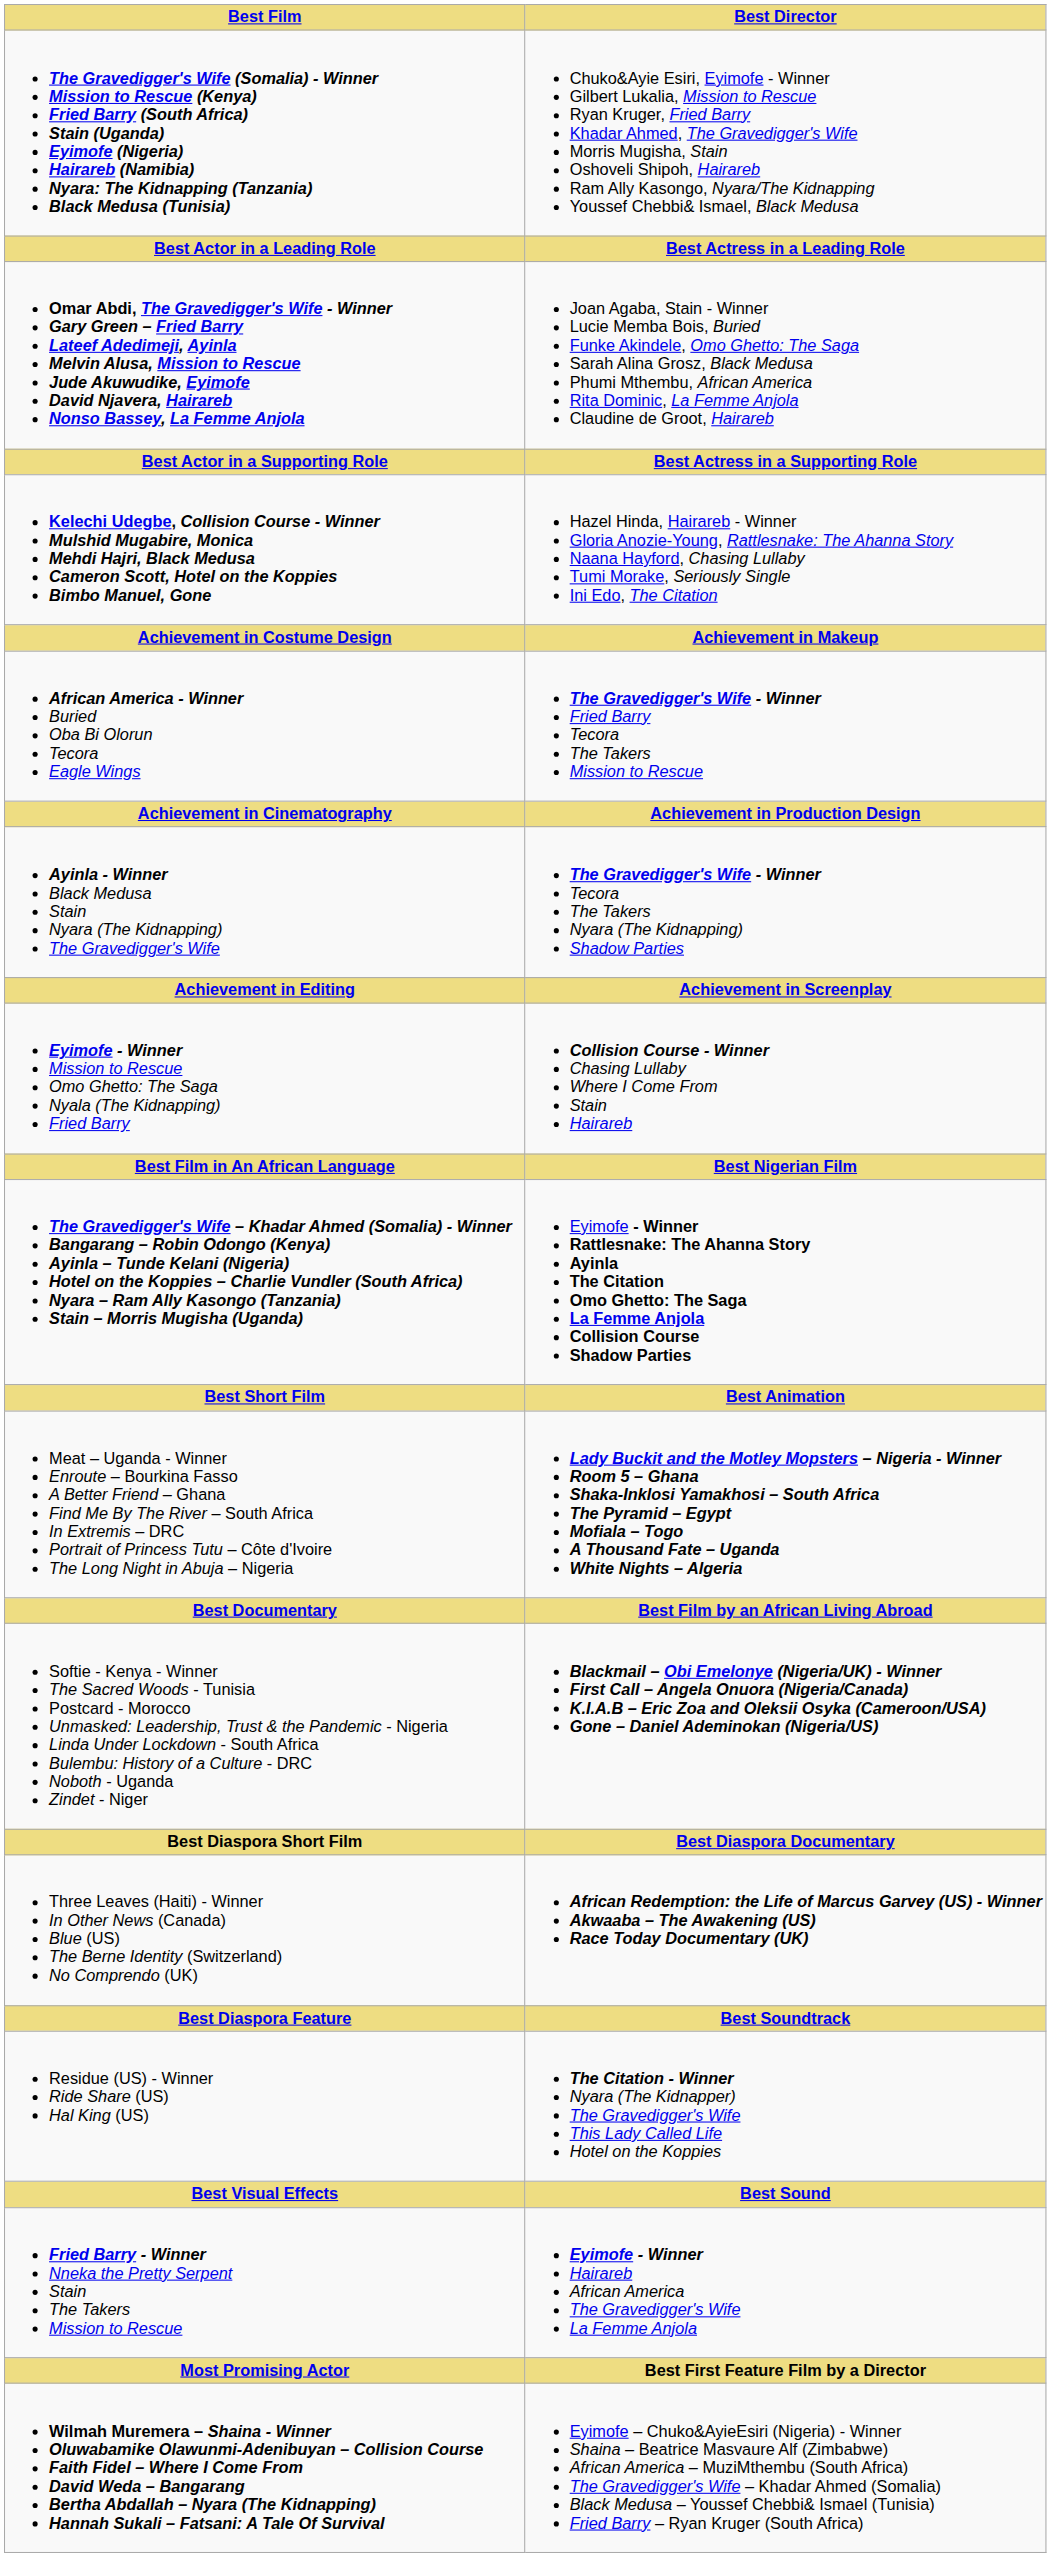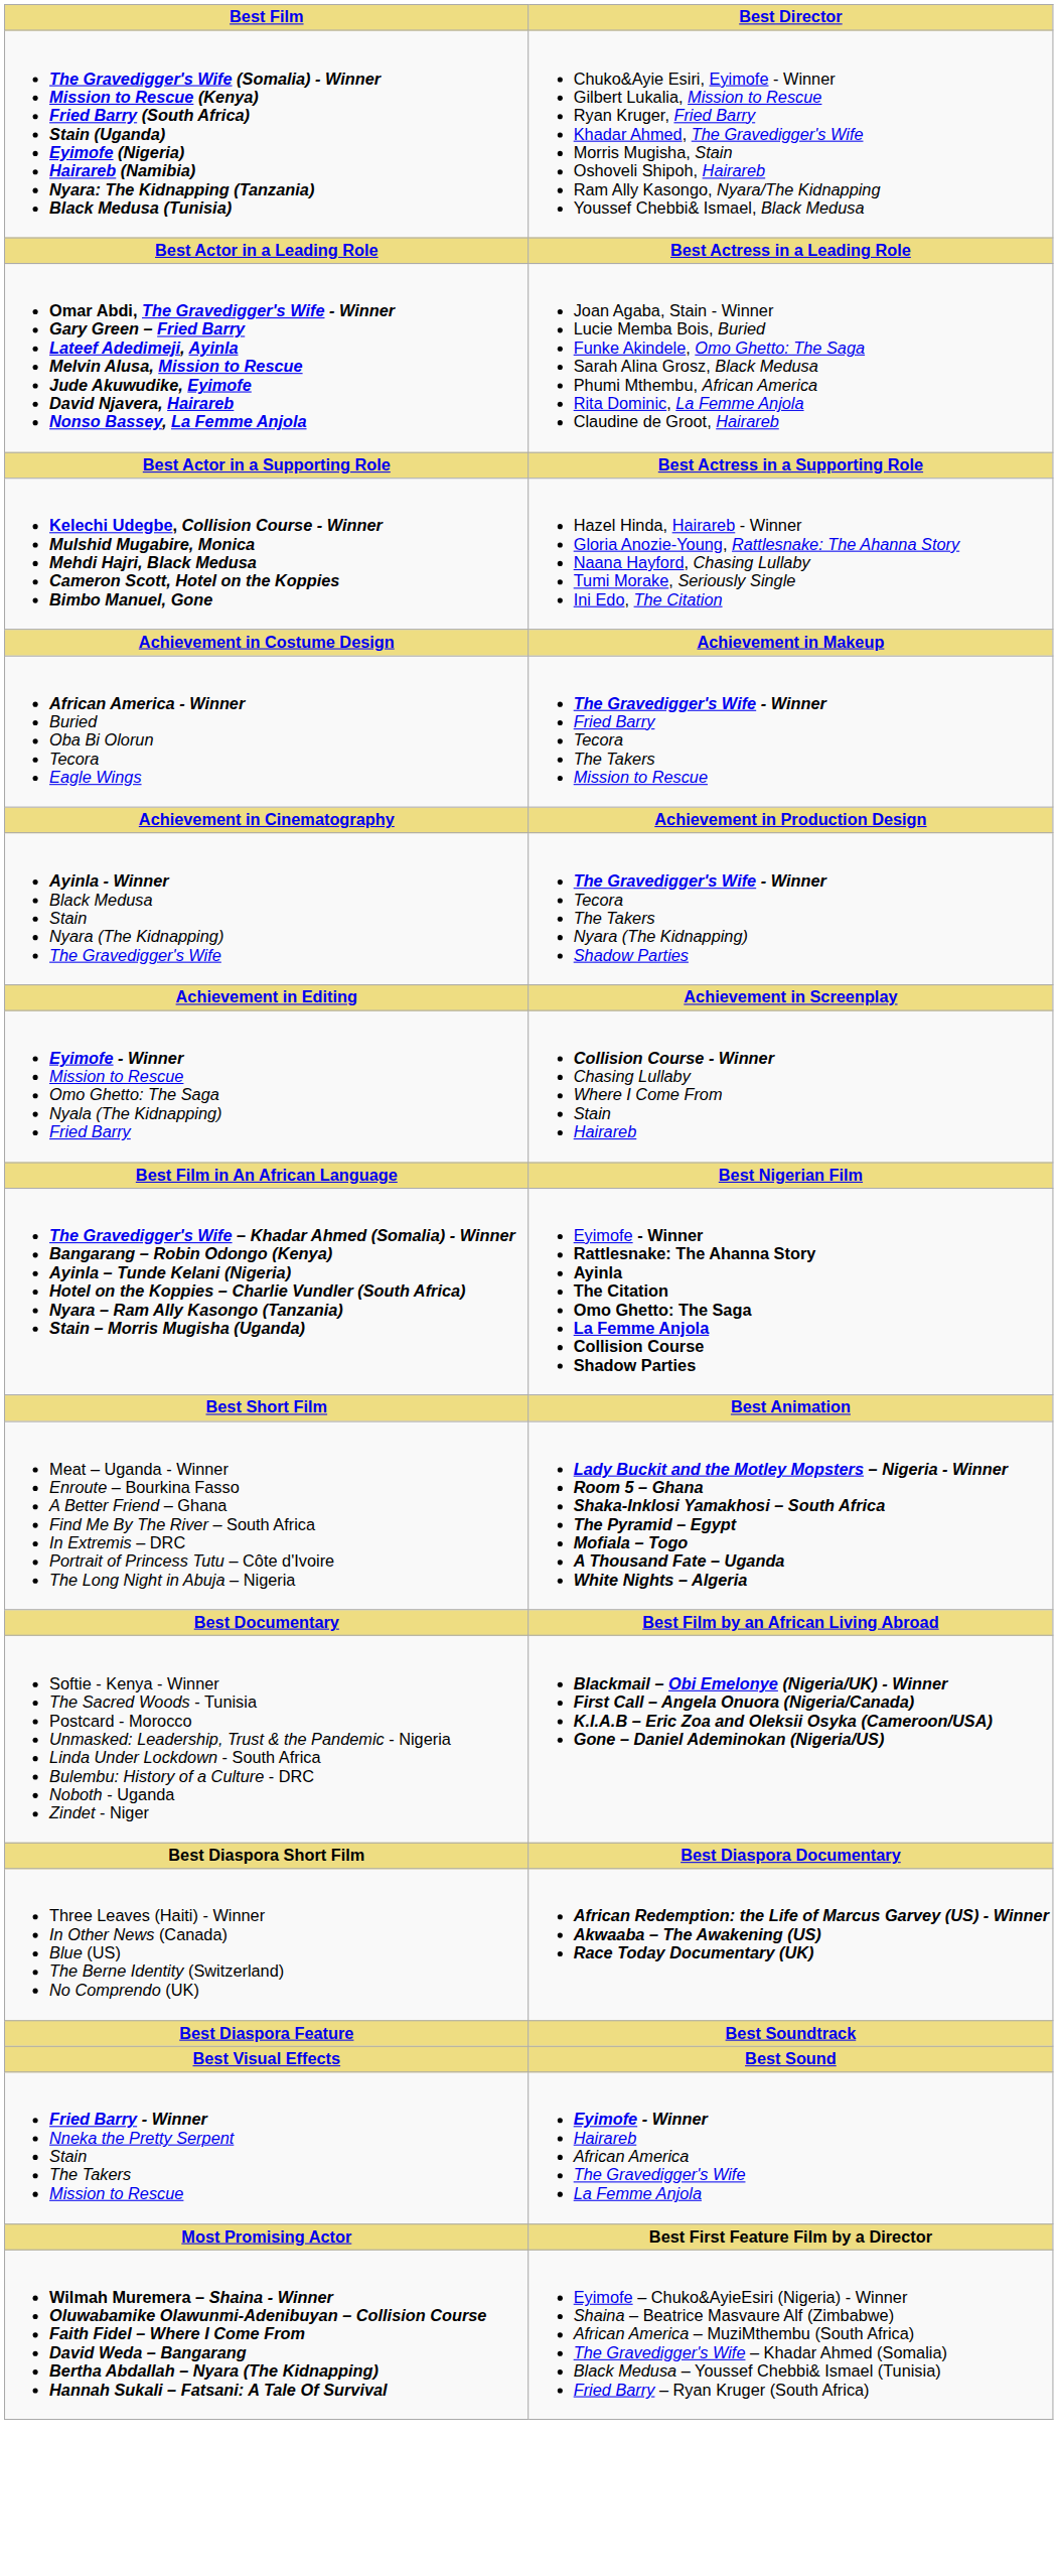 <table class="wikitable">
 <tr>
 <th style="background:#EEDD82; width:50%"><a href='#'>Best Film</a></th>
 <th style="background:#EEDD82; width:50%"><a href='#'>Best Director</a></th>
 </tr>
 <tr>
 <td valign="top"><br><ul><li><strong><em><a href='#'>The Gravedigger's Wife</a><em> (Somalia) - Winner<strong></li><li></em><a href='#'>Mission to Rescue</a><em> (Kenya)</li><li></em><a href='#'>Fried Barry</a><em> (South Africa)</li><li></em>Stain<em> (Uganda)</li><li></em><a href='#'>Eyimofe</a><em> (Nigeria)</li><li></em><a href='#'>Hairareb</a><em> (Namibia)</li><li></em>Nyara: The Kidnapping<em> (Tanzania)</li><li></em>Black Medusa<em> (Tunisia)</li></ul></td>
 <td valign="top"><br><ul><li></strong>Chuko&Ayie Esiri, </em><a href='#'>Eyimofe</a> - Winner</em></strong></li><li>Gilbert Lukalia, <em><a href='#'>Mission to Rescue</a></em></li><li>Ryan Kruger, <em><a href='#'>Fried Barry</a></em></li><li><a href='#'>Khadar Ahmed</a>, <em><a href='#'>The Gravedigger's Wife</a></em></li><li>Morris Mugisha, <em>Stain</em></li><li>Oshoveli Shipoh, <em><a href='#'>Hairareb</a></em></li><li>Ram Ally Kasongo, <em>Nyara/The Kidnapping</em></li><li>Youssef Chebbi& Ismael, <em>Black Medusa</em></li></ul></td>
 </tr>
 <tr>
 <th style="background:#EEDD82; width:50%"><a href='#'>Best Actor in a Leading Role</a></th>
 <th style="background:#EEDD82; width:50%"><a href='#'>Best Actress in a Leading Role</a></th>
 </tr>
 <tr>
 <td valign="top"><br><ul><li><strong>Omar Abdi, <em><a href='#'>The Gravedigger's Wife</a> - Winner<strong><em></li><li>Gary Green – </em><a href='#'>Fried Barry</a><em></li><li><a href='#'>Lateef Adedimeji</a>, </em><a href='#'>Ayinla</a><em></li><li>Melvin Alusa, </em><a href='#'>Mission to Rescue</a><em></li><li>Jude Akuwudike, </em><a href='#'>Eyimofe</a><em></li><li>David Njavera, </em><a href='#'>Hairareb</a><em></li><li><a href='#'>Nonso Bassey</a>, </em><a href='#'>La Femme Anjola</a><em></li></ul></td>
 <td valign="top"><br><ul><li></strong>Joan Agaba, </em>Stain - Winner</em></strong></li><li>Lucie Memba Bois, <em>Buried</em></li><li><a href='#'>Funke Akindele</a>, <em><a href='#'>Omo Ghetto: The Saga</a></em></li><li>Sarah Alina Grosz, <em>Black Medusa</em></li><li>Phumi Mthembu, <em>African America</em></li><li><a href='#'>Rita Dominic</a>, <em><a href='#'>La Femme Anjola</a></em></li><li>Claudine de Groot, <em><a href='#'>Hairareb</a></em></li></ul></td>
 </tr>
 <tr>
 <th style="background:#EEDD82; width:50%"><a href='#'>Best Actor in a Supporting Role</a></th>
 <th style="background:#EEDD82; width:50%"><a href='#'>Best Actress in a Supporting Role</a></th>
 </tr>
 <tr>
 <td valign="top"><br><ul><li><strong><a href='#'>Kelechi Udegbe</a>, <em>Collision Course - Winner<strong><em></li><li>Mulshid Mugabire, </em>Monica<em></li><li>Mehdi Hajri, </em>Black Medusa<em></li><li>Cameron Scott, </em>Hotel on the Koppies<em></li><li>Bimbo Manuel, </em>Gone<em></li></ul></td>
 <td valign="top"><br><ul><li></strong>Hazel Hinda, </em><a href='#'>Hairareb</a> - Winner</em></strong></li><li><a href='#'>Gloria Anozie-Young</a>, <em><a href='#'>Rattlesnake: The Ahanna Story</a></em></li><li><a href='#'>Naana Hayford</a>, <em>Chasing Lullaby</em></li><li><a href='#'>Tumi Morake</a>, <em>Seriously Single</em></li><li><a href='#'>Ini Edo</a>, <em><a href='#'>The Citation</a></em></li></ul></td>
 </tr>
 <tr>
 <th style="background:#EEDD82; width:50%"><a href='#'>Achievement in Costume Design</a></th>
 <th style="background:#EEDD82; width:50%"><a href='#'>Achievement in Makeup</a></th>
 </tr>
 <tr>
 <td valign="top"><br><ul><li><strong><em>African America - Winner</em></strong></li><li><em>Buried</em></li><li><em>Oba Bi Olorun</em></li><li><em>Tecora</em></li><li><em><a href='#'>Eagle Wings</a></em></li></ul></td>
 <td valign="top"><br><ul><li><strong><em><a href='#'>The Gravedigger's Wife</a><strong> </strong>- Winner</em></strong></li><li><em><a href='#'>Fried Barry</a></em></li><li><em>Tecora</em></li><li><em>The Takers</em></li><li><em><a href='#'>Mission to Rescue</a></em></li></ul></td>
 </tr>
 <tr>
 <th style="background:#EEDD82; width:50%"><a href='#'>Achievement in Cinematography</a></th>
 <th style="background:#EEDD82; width:50%"><a href='#'>Achievement in Production Design</a></th>
 </tr>
 <tr>
 <td valign="top"><br><ul><li><strong><em>Ayinla - Winner</em></strong></li><li><em>Black Medusa</em></li><li><em>Stain</em></li><li><em>Nyara (The Kidnapping)</em></li><li><em><a href='#'>The Gravedigger's Wife</a></em></li></ul></td>
 <td valign="top"><br><ul><li><strong><em><a href='#'>The Gravedigger's Wife</a><strong> </strong>- Winner</em></strong></li><li><em>Tecora</em></li><li><em>The Takers</em></li><li><em>Nyara (The Kidnapping)</em></li><li><em><a href='#'>Shadow Parties</a></em></li></ul></td>
 </tr>
 <tr>
 <th style="background:#EEDD82; width:50%"><a href='#'>Achievement in Editing</a></th>
 <th style="background:#EEDD82; width:50%"><a href='#'>Achievement in Screenplay</a></th>
 </tr>
 <tr>
 <td valign="top"><br><ul><li><strong><em><a href='#'>Eyimofe</a><strong> </strong>- Winner</em></strong></li><li><em><a href='#'>Mission to Rescue</a></em></li><li><em>Omo Ghetto: The Saga</em></li><li><em>Nyala (The Kidnapping)</em></li><li><em><a href='#'>Fried Barry</a></em></li></ul></td>
 <td valign="top"><br><ul><li><strong><em>Collision Course - Winner</em></strong></li><li><em>Chasing Lullaby</em></li><li><em>Where I Come From</em></li><li><em>Stain</em></li><li><em><a href='#'>Hairareb</a></em></li></ul></td>
 </tr>
 <tr>
 <th style="background:#EEDD82; width:50%"><a href='#'>Best Film in An African Language</a></th>
 <th style="background:#EEDD82; width:50%"><a href='#'>Best Nigerian Film</a></th>
 </tr>
 <tr>
 <td valign="top"><br><ul><li><strong><em><a href='#'>The Gravedigger's Wife</a><em> – Khadar Ahmed (Somalia) - Winner<strong></li><li></em>Bangarang<em> – Robin Odongo (Kenya)</li><li></em>Ayinla<em> – Tunde Kelani (Nigeria)</li><li></em>Hotel on the Koppies<em> – Charlie Vundler (South Africa)</li><li></em>Nyara<em> – Ram Ally Kasongo (Tanzania)</li><li></em>Stain<em> – Morris Mugisha (Uganda)</li></ul></td>
 <td valign="top"><br><ul><li></em></strong><a href='#'>Eyimofe</a></strong> <strong>- Winner<strong><em></li><li></em>Rattlesnake: The Ahanna Story<em></li><li></em>Ayinla<em></li><li></em>The Citation<em></li><li></em>Omo Ghetto: The Saga<em></li><li></em><a href='#'>La Femme Anjola</a><em></li><li></em>Collision Course<em></li><li></em>Shadow Parties<em></li></ul></td>
 </tr>
 <tr>
 <th style="background:#EEDD82; width:50%"><a href='#'>Best Short Film</a></th>
 <th style="background:#EEDD82; width:50%"><a href='#'>Best Animation</a></th>
 </tr>
 <tr>
 <td valign="top"><br><ul><li></em></strong>Meat</em> – Uganda - Winner</strong></li><li><em>Enroute</em> – Bourkina Fasso</li><li><em>A Better Friend</em> – Ghana</li><li><em>Find Me By The River</em> – South Africa</li><li><em>In Extremis</em> – DRC</li><li><em>Portrait of Princess Tutu</em> – Côte d'Ivoire</li><li><em>The Long Night in Abuja</em> – Nigeria</li></ul></td>
 <td valign="top"><br><ul><li><strong><em><a href='#'>Lady Buckit and the Motley Mopsters</a><em> – Nigeria - Winner<strong></li><li></em>Room 5<em> – Ghana</li><li></em>Shaka-Inklosi Yamakhosi<em> – South Africa</li><li></em>The Pyramid<em> – Egypt</li><li></em>Mofiala<em> – Togo</li><li></em>A Thousand Fate<em> – Uganda</li><li></em>White Nights<em> – Algeria</li></ul></td>
 </tr>
 <tr>
 <th style="background:#EEDD82; width:50%"><a href='#'>Best Documentary</a></th>
 <th style="background:#EEDD82; width:50%"><a href='#'>Best Film by an African Living Abroad</a></th>
 </tr>
 <tr>
 <td valign="top"><br><ul><li></em></strong>Softie</em> - Kenya - Winner</strong></li><li><em>The Sacred Woods</em> - Tunisia</li><li>Postcard - Morocco</li><li><em>Unmasked: Leadership, Trust & the Pandemic</em> - Nigeria</li><li><em>Linda Under Lockdown</em> - South Africa</li><li><em>Bulembu: History of a Culture</em> - DRC</li><li><em>Noboth</em> - Uganda</li><li><em>Zindet</em> - Niger</li></ul></td>
 <td valign="top"><br><ul><li><strong><em>Blackmail<em> – <a href='#'>Obi Emelonye</a> (Nigeria/UK) - Winner<strong></li><li></em>First Call<em> – Angela Onuora (Nigeria/Canada)</li><li></em>K.I.A.B<em> – Eric Zoa and Oleksii Osyka (Cameroon/USA)</li><li></em>Gone<em> – Daniel Ademinokan (Nigeria/US)</li></ul></td>
 </tr>
 <tr>
 <th style="background:#EEDD82; width:50%">Best Diaspora Short Film</th>
 <th style="background:#EEDD82; width:50%"><a href='#'>Best Diaspora Documentary</a></th>
 </tr>
 <tr>
 <td valign="top"><br><ul><li></em></strong>Three Leaves</em> (Haiti) - Winner</strong></li><li><em>In Other News</em> (Canada)</li><li><em>Blue</em> (US)</li><li><em>The Berne Identity</em> (Switzerland)</li><li><em>No Comprendo</em> (UK)</li></ul></td>
 <td valign="top"><br><ul><li><strong><em>African Redemption: the Life of Marcus Garvey<em> (US) - Winner<strong></li><li></em>Akwaaba – The Awakening<em> (US)</li><li></em>Race Today Documentary<em> (UK)</li></ul></td>
 </tr>
 <tr>
 <th style="background:#EEDD82; width:50%"><a href='#'>Best Diaspora Feature</a></th>
 <th style="background:#EEDD82; width:50%"><a href='#'>Best Soundtrack</a></th>
 </tr>
 <tr>
-<td valign="top"><br><ul><li></em></strong>Residue</em> (US) - Winner</strong></li><li><em>Ride Share</em> (US)</li><li><em>Hal King</em> (US)</li></ul></td>
-<td valign="top"><br><ul><li><strong><em>The Citation - Winner</em></strong></li><li><em>Nyara (The Kidnapper)</em></li><li><em><a href='#'>The Gravedigger's Wife</a></em></li><li><em><a href='#'>This Lady Called Life</a></em></li><li><em>Hotel on the Koppies</em></li></ul></td>
-</tr>
-<tr>
 <th style="background:#EEDD82; width:50%"><a href='#'>Best Visual Effects</a></th>
 <th style="background:#EEDD82; width:50%"><a href='#'>Best Sound</a></th>
 </tr>
 <tr>
 <td valign="top"><br><ul><li><strong><em><a href='#'>Fried Barry</a><strong> </strong>- Winner</em></strong></li><li><em><a href='#'>Nneka the Pretty Serpent</a></em></li><li><em>Stain</em></li><li><em>The Takers</em></li><li><em><a href='#'>Mission to Rescue</a></em></li></ul></td>
 <td valign="top"><br><ul><li><strong><em><a href='#'>Eyimofe</a><strong> </strong>- Winner</em></strong></li><li><em><a href='#'>Hairareb</a></em></li><li><em>African America</em></li><li><em><a href='#'>The Gravedigger's Wife</a></em></li><li><em><a href='#'>La Femme Anjola</a></em></li></ul></td>
 </tr>
 <tr>
 <th style="background:#EEDD82; width:50%"><a href='#'>Most Promising Actor</a></th>
 <th style="background:#EEDD82; width:50%">Best First Feature Film by a Director</th>
 </tr>
 <tr>
 <td valign="top"><br><ul><li><strong>Wilmah Muremera – <em>Shaina - Winner<strong><em></li><li>Oluwabamike Olawunmi-Adenibuyan – </em>Collision Course<em></li><li>Faith Fidel – </em>Where I Come From<em></li><li>David Weda – </em>Bangarang<em></li><li>Bertha Abdallah – </em>Nyara (The Kidnapping)<em></li><li>Hannah Sukali – </em>Fatsani: A Tale Of Survival<em></li></ul></td>
 <td valign="top"><br><ul><li></em></strong><a href='#'>Eyimofe</a></em> – Chuko&AyieEsiri (Nigeria) - Winner</strong></li><li><em>Shaina</em> – Beatrice Masvaure Alf (Zimbabwe)</li><li><em>African America</em> – MuziMthembu (South Africa)</li><li><em><a href='#'>The Gravedigger's Wife</a></em> – Khadar Ahmed (Somalia)</li><li><em>Black Medusa</em> – Youssef Chebbi& Ismael (Tunisia)</li><li><em><a href='#'>Fried Barry</a></em> – Ryan Kruger (South Africa)</li></ul></td>
 </tr>
 </table>
